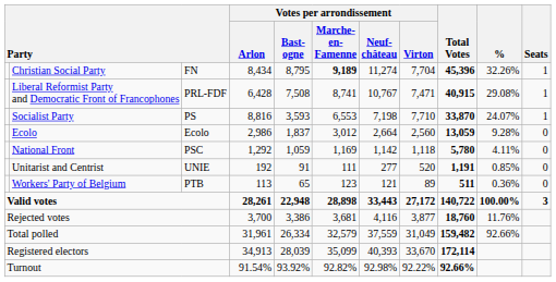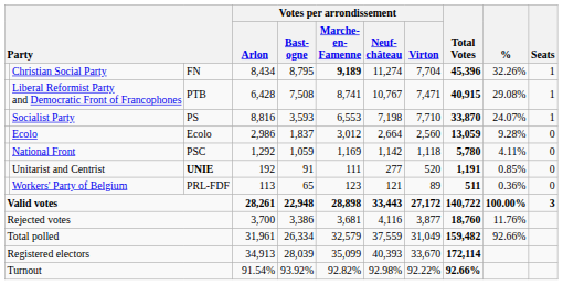 <table class="wikitable" border="1" style="text-align:right;">
 <tr>
 <th style="text-align:left;" valign=bottom rowspan=2 colspan=3>Party</th>
 <th colspan=5>Votes per arrondissement</th>
 <th align=center valign=bottom rowspan=2 width="50">Total Votes</th>
 <th align=center valign=bottom rowspan=2 width="50">%</th>
 <th align=center valign=bottom rowspan=2>Seats</th>
 </tr>
 <tr>
 <th align=center valign=bottom width="60"><a href='#'>Arlon</a></th>
 <th align=center valign=bottom width="50"><a href='#'>Bast- ogne</a></th>
 <th align=center valign=bottom width="50"><a href='#'>Marche- en- Famenne</a></th>
 <th align=center valign=bottom width="50"><a href='#'>Neuf- château</a></th>
 <th align=center valign=bottom width="50"><a href='#'>Virton</a></th>
 </tr>
 <tr>
 <td></td>
 <td align=left><a href='#'>Christian Social Party</a></td>
 <td align=left>FN</td>
 <td>8,434</td>
 <td>8,795</td>
 <td><strong>9,189</strong></td>
 <td>11,274</td>
 <td>7,704</td>
 <td><strong>45,396</strong></td>
 <td>32.26%</td>
 <td>1</td>
 </tr>
 <tr>
 <td></td>
 <td align=left><a href='#'>Liberal Reformist Party</a><br>and <a href='#'>Democratic Front of Francophones</a></td>
-<td align=left>PRL-FDF</td>
+<td align=left>PTB</td>
 <td>6,428</td>
 <td>7,508</td>
 <td>8,741</td>
 <td>10,767</td>
 <td>7,471</td>
 <td><strong>40,915</strong></td>
 <td>29.08%</td>
 <td>1</td>
 </tr>
 <tr>
 <td></td>
 <td align=left><a href='#'>Socialist Party</a></td>
 <td align=left>PS</td>
 <td>8,816</td>
 <td>3,593</td>
 <td>6,553</td>
 <td>7,198</td>
 <td>7,710</td>
 <td><strong>33,870</strong></td>
 <td>24.07%</td>
 <td>1</td>
 </tr>
 <tr>
 <td></td>
 <td align=left><a href='#'>Ecolo</a></td>
 <td align=left>Ecolo</td>
 <td>2,986</td>
 <td>1,837</td>
 <td>3,012</td>
 <td>2,664</td>
 <td>2,560</td>
 <td><strong>13,059</strong></td>
 <td>9.28%</td>
 <td>0</td>
 </tr>
 <tr>
 <td></td>
 <td align=left><a href='#'>National Front</a></td>
 <td align=left>PSC</td>
 <td>1,292</td>
 <td>1,059</td>
 <td>1,169</td>
 <td>1,142</td>
 <td>1,118</td>
 <td><strong>5,780</strong></td>
 <td>4.11%</td>
 <td>0</td>
 </tr>
 <tr>
 <td></td>
 <td align=left>Unitarist and Centrist</td>
-<td align=left>UNIE</td>
+<td align=left><strong>UNIE</strong></td>
 <td>192</td>
 <td>91</td>
 <td>111</td>
 <td>277</td>
 <td>520</td>
 <td><strong>1,191</strong></td>
 <td>0.85%</td>
 <td>0</td>
 </tr>
 <tr>
 <td></td>
 <td align=left style="white-space: nowrap;"><a href='#'>Workers' Party of Belgium</a></td>
-<td align=left>PTB</td>
+<td align=left>PRL-FDF</td>
 <td>113</td>
 <td>65</td>
 <td>123</td>
 <td>121</td>
 <td>89</td>
 <td><strong>511</strong></td>
 <td>0.36%</td>
 <td>0</td>
 </tr>
 <tr style="font-weight:bold">
 <td align=left colspan=3>Valid votes</td>
 <td>28,261</td>
 <td>22,948</td>
 <td>28,898</td>
 <td>33,443</td>
 <td>27,172</td>
 <td>140,722</td>
 <td>100.00%</td>
 <td>3</td>
 </tr>
 <tr>
 <td align=left colspan=3>Rejected votes</td>
 <td>3,700</td>
 <td>3,386</td>
 <td>3,681</td>
 <td>4,116</td>
 <td>3,877</td>
 <td><strong>18,760</strong></td>
 <td>11.76%</td>
 <td></td>
 </tr>
 <tr>
 <td align=left colspan=3>Total polled</td>
 <td>31,961</td>
 <td>26,334</td>
 <td>32,579</td>
 <td>37,559</td>
 <td>31,049</td>
 <td><strong>159,482</strong></td>
 <td>92.66%</td>
 <td></td>
 </tr>
 <tr>
 <td align=left colspan=3>Registered electors</td>
 <td>34,913</td>
 <td>28,039</td>
 <td>35,099</td>
 <td>40,393</td>
 <td>33,670</td>
 <td><strong>172,114</strong></td>
 <td></td>
 <td></td>
 </tr>
 <tr>
 <td align=left colspan=3>Turnout</td>
 <td>91.54%</td>
 <td>93.92%</td>
 <td>92.82%</td>
 <td>92.98%</td>
 <td>92.22%</td>
 <td><strong>92.66%</strong></td>
 <td></td>
 <td></td>
 </tr>
 </table>
